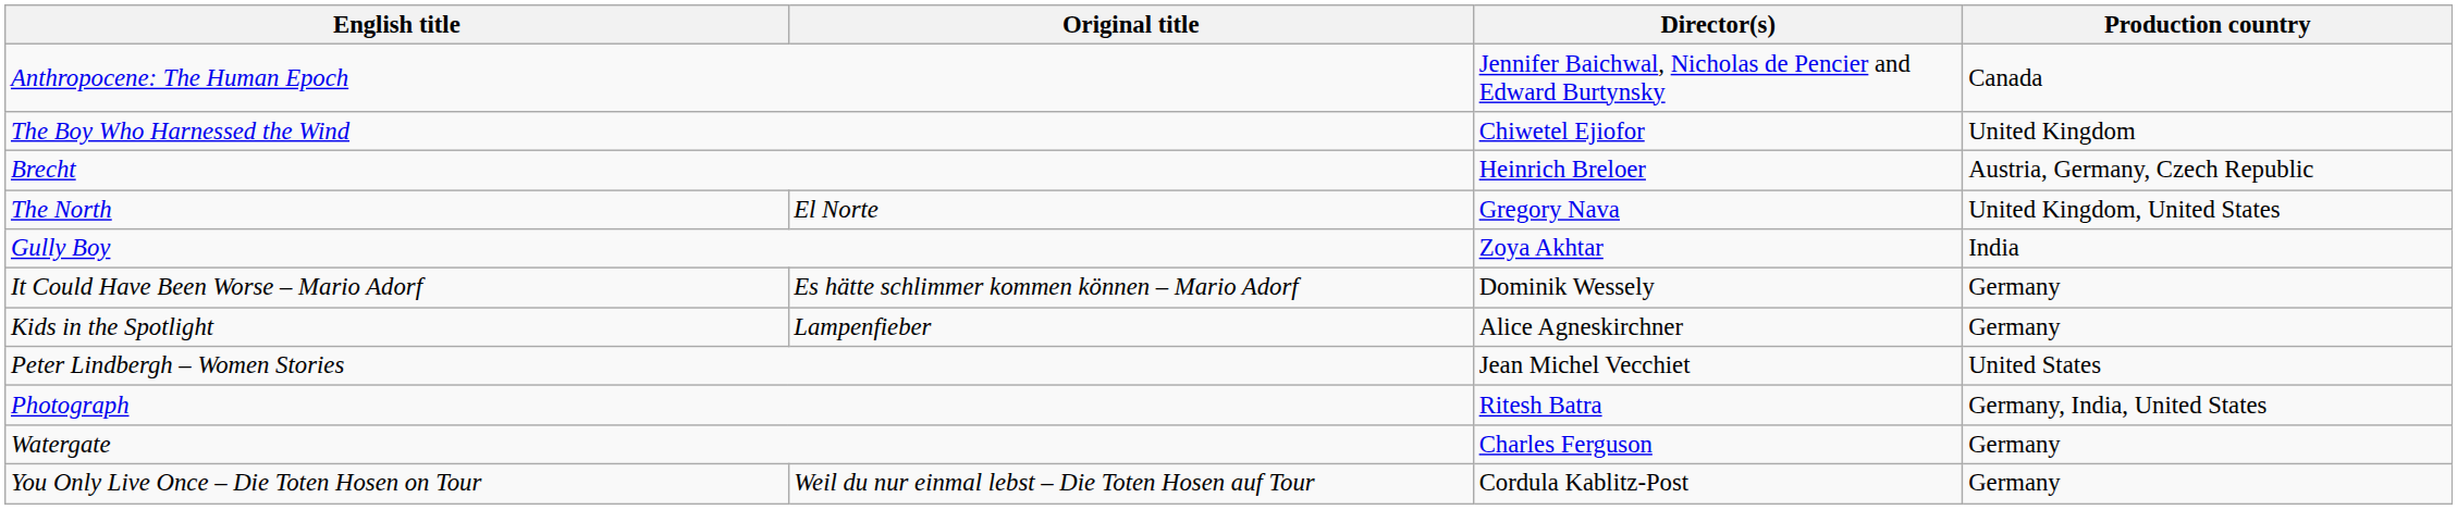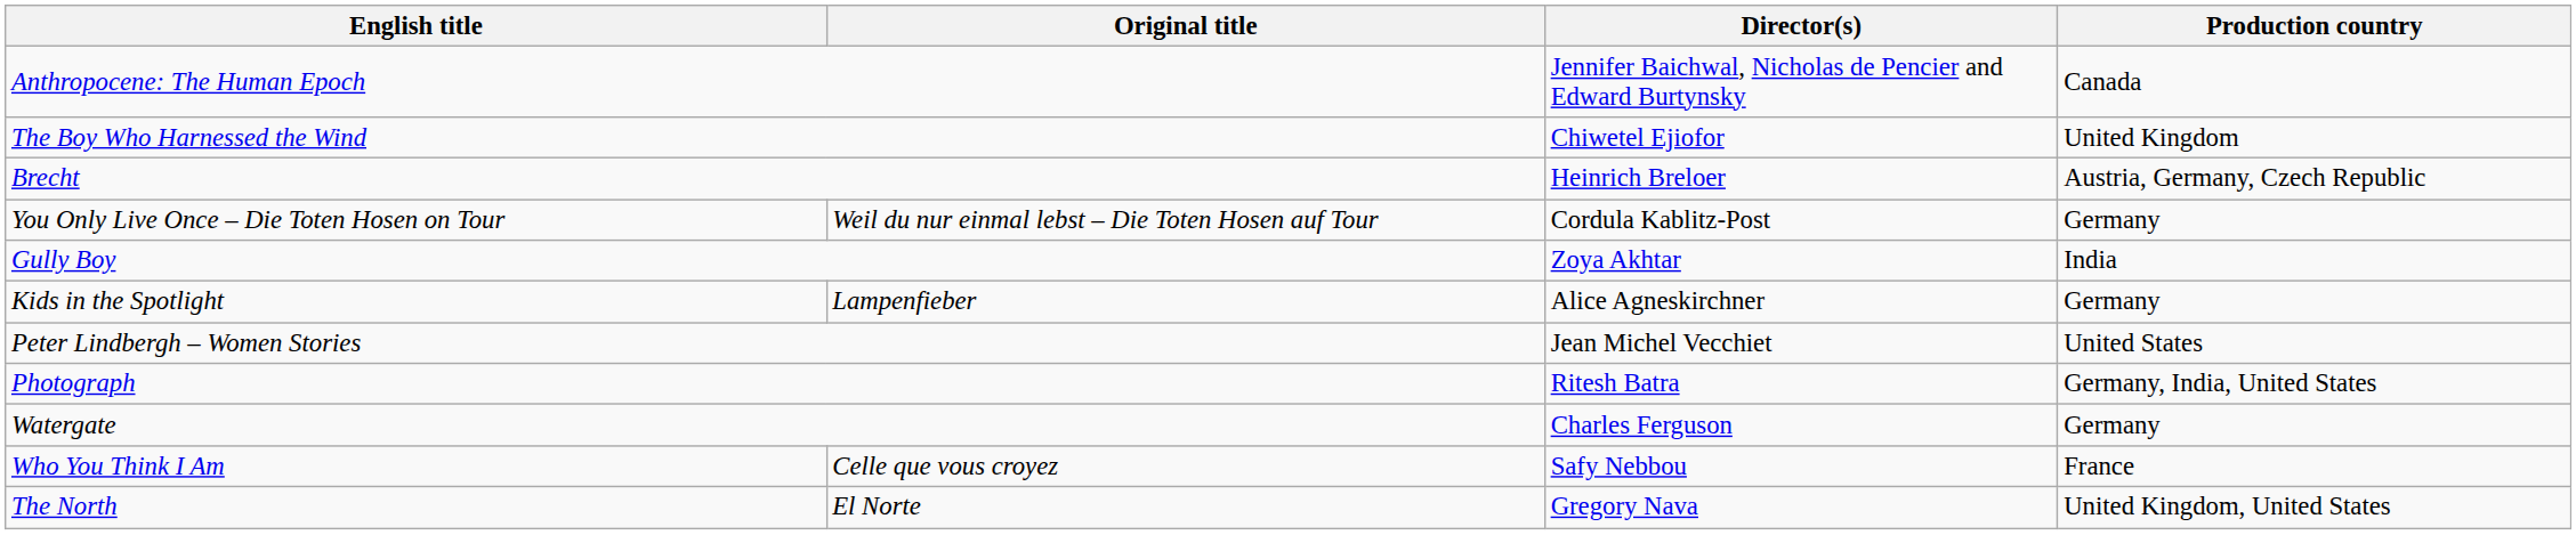 <table class="wikitable" width="100%" cellpadding="5">
 <tr>
 <th scope="col" width="32%">English title</th>
 <th scope="col" width="28%">Original title</th>
 <th scope="col" width="20%">Director(s)</th>
 <th scope="col" width="20%">Production country</th>
 </tr>
 <tr>
 <td colspan=2><em><a href='#'>Anthropocene: The Human Epoch</a></em></td>
 <td><a href='#'>Jennifer Baichwal</a>, <a href='#'>Nicholas de Pencier</a> and <a href='#'>Edward Burtynsky</a></td>
 <td>Canada</td>
 </tr>
 <tr>
 <td colspan=2><em><a href='#'>The Boy Who Harnessed the Wind</a></em></td>
 <td><a href='#'>Chiwetel Ejiofor</a></td>
 <td>United Kingdom</td>
 </tr>
 <tr>
 <td colspan=2><em><a href='#'>Brecht</a></em></td>
 <td><a href='#'>Heinrich Breloer</a></td>
 <td>Austria, Germany, Czech Republic</td>
 </tr>
 <tr>
-<td><em><a href='#'>The North</a></em></td>
-<td><em>El Norte</em></td>
-<td><a href='#'>Gregory Nava</a></td>
-<td>United Kingdom, United States</td>
+<td><em>You Only Live Once – Die Toten Hosen on Tour</em></td>
+<td><em>Weil du nur einmal lebst – Die Toten Hosen auf Tour</em></td>
+<td>Cordula Kablitz-Post</td>
+<td>Germany</td>
 </tr>
 <tr>
 <td colspan=2><em><a href='#'>Gully Boy</a></em></td>
 <td><a href='#'>Zoya Akhtar</a></td>
 <td>India</td>
-</tr>
-<tr>
-<td><em>It Could Have Been Worse – Mario Adorf</em></td>
-<td><em>Es hätte schlimmer kommen können – Mario Adorf</em></td>
-<td>Dominik Wessely</td>
-<td>Germany</td>
 </tr>
 <tr>
 <td><em>Kids in the Spotlight</em></td>
 <td><em>Lampenfieber</em></td>
 <td>Alice Agneskirchner</td>
 <td>Germany</td>
 </tr>
 <tr>
 <td colspan=2><em>Peter Lindbergh – Women Stories</em></td>
 <td>Jean Michel Vecchiet</td>
 <td>United States</td>
 </tr>
 <tr>
 <td colspan=2><em><a href='#'>Photograph</a></em></td>
 <td><a href='#'>Ritesh Batra</a></td>
 <td>Germany, India, United States</td>
 </tr>
 <tr>
 <td colspan=2><em>Watergate</em></td>
 <td><a href='#'>Charles Ferguson</a></td>
 <td>Germany</td>
 </tr>
 <tr>
-<td><em>You Only Live Once – Die Toten Hosen on Tour</em></td>
-<td><em>Weil du nur einmal lebst – Die Toten Hosen auf Tour</em></td>
-<td>Cordula Kablitz-Post</td>
-<td>Germany</td>
+<td><em><a href='#'>Who You Think I Am</a></em></td>
+<td><em>Celle que vous croyez</em></td>
+<td><a href='#'>Safy Nebbou</a></td>
+<td>France</td>
+</tr>
+<tr>
+<td><em><a href='#'>The North</a></em></td>
+<td><em>El Norte</em></td>
+<td><a href='#'>Gregory Nava</a></td>
+<td>United Kingdom, United States</td>
 </tr>
 </table>
